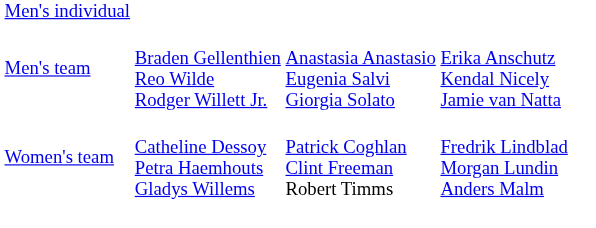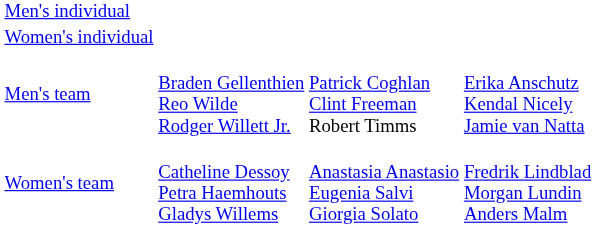 <table>
 <tr>
 <td><a href='#'>Men's individual</a></td>
 <td></td>
 <td></td>
 <td></td>
 </tr>
 <tr>
+<td><a href='#'>Women's individual</a></td>
+<td></td>
+<td></td>
+<td></td>
+</tr>
+<tr>
 <td><a href='#'>Men's team</a></td>
 <td> <br> <a href='#'>Braden Gellenthien</a> <br> <a href='#'>Reo Wilde</a> <br> <a href='#'>Rodger Willett Jr.</a></td>
-<td> <br> <a href='#'>Anastasia Anastasio</a> <br> <a href='#'>Eugenia Salvi</a> <br> <a href='#'>Giorgia Solato</a></td>
+<td> <br> <a href='#'>Patrick Coghlan</a> <br> <a href='#'>Clint Freeman</a> <br> Robert Timms</td>
 <td> <br> <a href='#'>Erika Anschutz</a> <br> <a href='#'>Kendal Nicely</a> <br> <a href='#'>Jamie van Natta</a></td>
 </tr>
 <tr>
 <td><a href='#'>Women's team</a></td>
 <td> <br> <a href='#'>Catheline Dessoy</a> <br> <a href='#'>Petra Haemhouts</a> <br> <a href='#'>Gladys Willems</a></td>
-<td> <br> <a href='#'>Patrick Coghlan</a> <br> <a href='#'>Clint Freeman</a> <br> Robert Timms</td>
+<td> <br> <a href='#'>Anastasia Anastasio</a> <br> <a href='#'>Eugenia Salvi</a> <br> <a href='#'>Giorgia Solato</a></td>
 <td> <br> <a href='#'>Fredrik Lindblad</a> <br> <a href='#'>Morgan Lundin</a> <br> <a href='#'>Anders Malm</a></td>
 </tr>
 <tr>
 </tr>
 </table>
